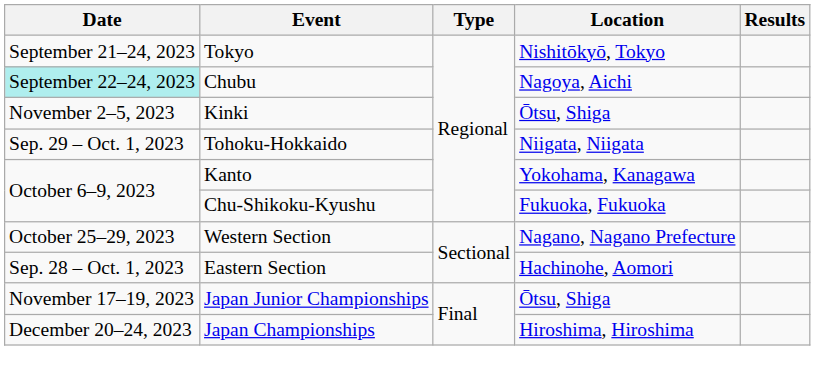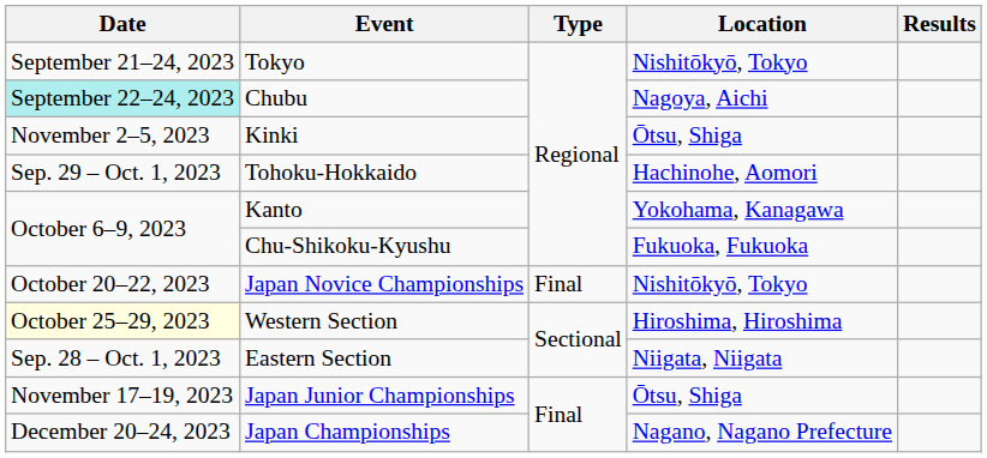 <table class="wikitable">
 <tr>
 <th>Date</th>
 <th>Event</th>
 <th>Type</th>
 <th>Location</th>
 <th>Results</th>
 </tr>
 <tr>
 <td>September 21–24, 2023</td>
 <td>Tokyo</td>
 <td rowspan=6>Regional</td>
 <td><a href='#'>Nishitōkyō</a>, <a href='#'>Tokyo</a></td>
 <td></td>
 </tr>
 <tr>
 <td style="background: paleturquoise;">September 22–24, 2023</td>
 <td>Chubu</td>
 <td><a href='#'>Nagoya</a>, <a href='#'>Aichi</a></td>
 <td></td>
 </tr>
 <tr>
 <td>November 2–5, 2023</td>
 <td>Kinki</td>
 <td><a href='#'>Ōtsu</a>, <a href='#'>Shiga</a></td>
 <td></td>
 </tr>
 <tr>
 <td>Sep. 29 – Oct. 1, 2023</td>
 <td>Tohoku-Hokkaido</td>
-<td><a href='#'>Niigata</a>, <a href='#'>Niigata</a></td>
+<td><a href='#'>Hachinohe</a>, <a href='#'>Aomori</a></td>
 <td></td>
 </tr>
 <tr>
 <td rowspan=2>October 6–9, 2023</td>
 <td>Kanto</td>
 <td><a href='#'>Yokohama</a>, <a href='#'>Kanagawa</a></td>
 <td></td>
 </tr>
 <tr>
 <td>Chu-Shikoku-Kyushu</td>
 <td><a href='#'>Fukuoka</a>, <a href='#'>Fukuoka</a></td>
 <td></td>
 </tr>
 <tr>
-<td>October 25–29, 2023</td>
+<td>October 20–22, 2023</td>
+<td><a href='#'>Japan Novice Championships</a></td>
+<td>Final</td>
+<td><a href='#'>Nishitōkyō</a>, <a href='#'>Tokyo</a></td>
+<td></td>
+</tr>
+<tr>
+<td style="background: lightyellow;">October 25–29, 2023</td>
 <td>Western Section</td>
 <td rowspan=2>Sectional</td>
-<td><a href='#'>Nagano</a>, <a href='#'>Nagano Prefecture</a></td>
+<td><a href='#'>Hiroshima</a>, <a href='#'>Hiroshima</a></td>
 <td></td>
 </tr>
 <tr>
 <td>Sep. 28 – Oct. 1, 2023</td>
 <td>Eastern Section</td>
-<td><a href='#'>Hachinohe</a>, <a href='#'>Aomori</a></td>
+<td><a href='#'>Niigata</a>, <a href='#'>Niigata</a></td>
 <td></td>
 </tr>
 <tr>
 <td>November 17–19, 2023</td>
 <td><a href='#'>Japan Junior Championships</a></td>
 <td rowspan=2>Final</td>
 <td><a href='#'>Ōtsu</a>, <a href='#'>Shiga</a></td>
 <td></td>
 </tr>
 <tr>
 <td>December 20–24, 2023</td>
 <td><a href='#'>Japan Championships</a></td>
-<td><a href='#'>Hiroshima</a>, <a href='#'>Hiroshima</a></td>
+<td><a href='#'>Nagano</a>, <a href='#'>Nagano Prefecture</a></td>
 <td></td>
 </tr>
 </table>
